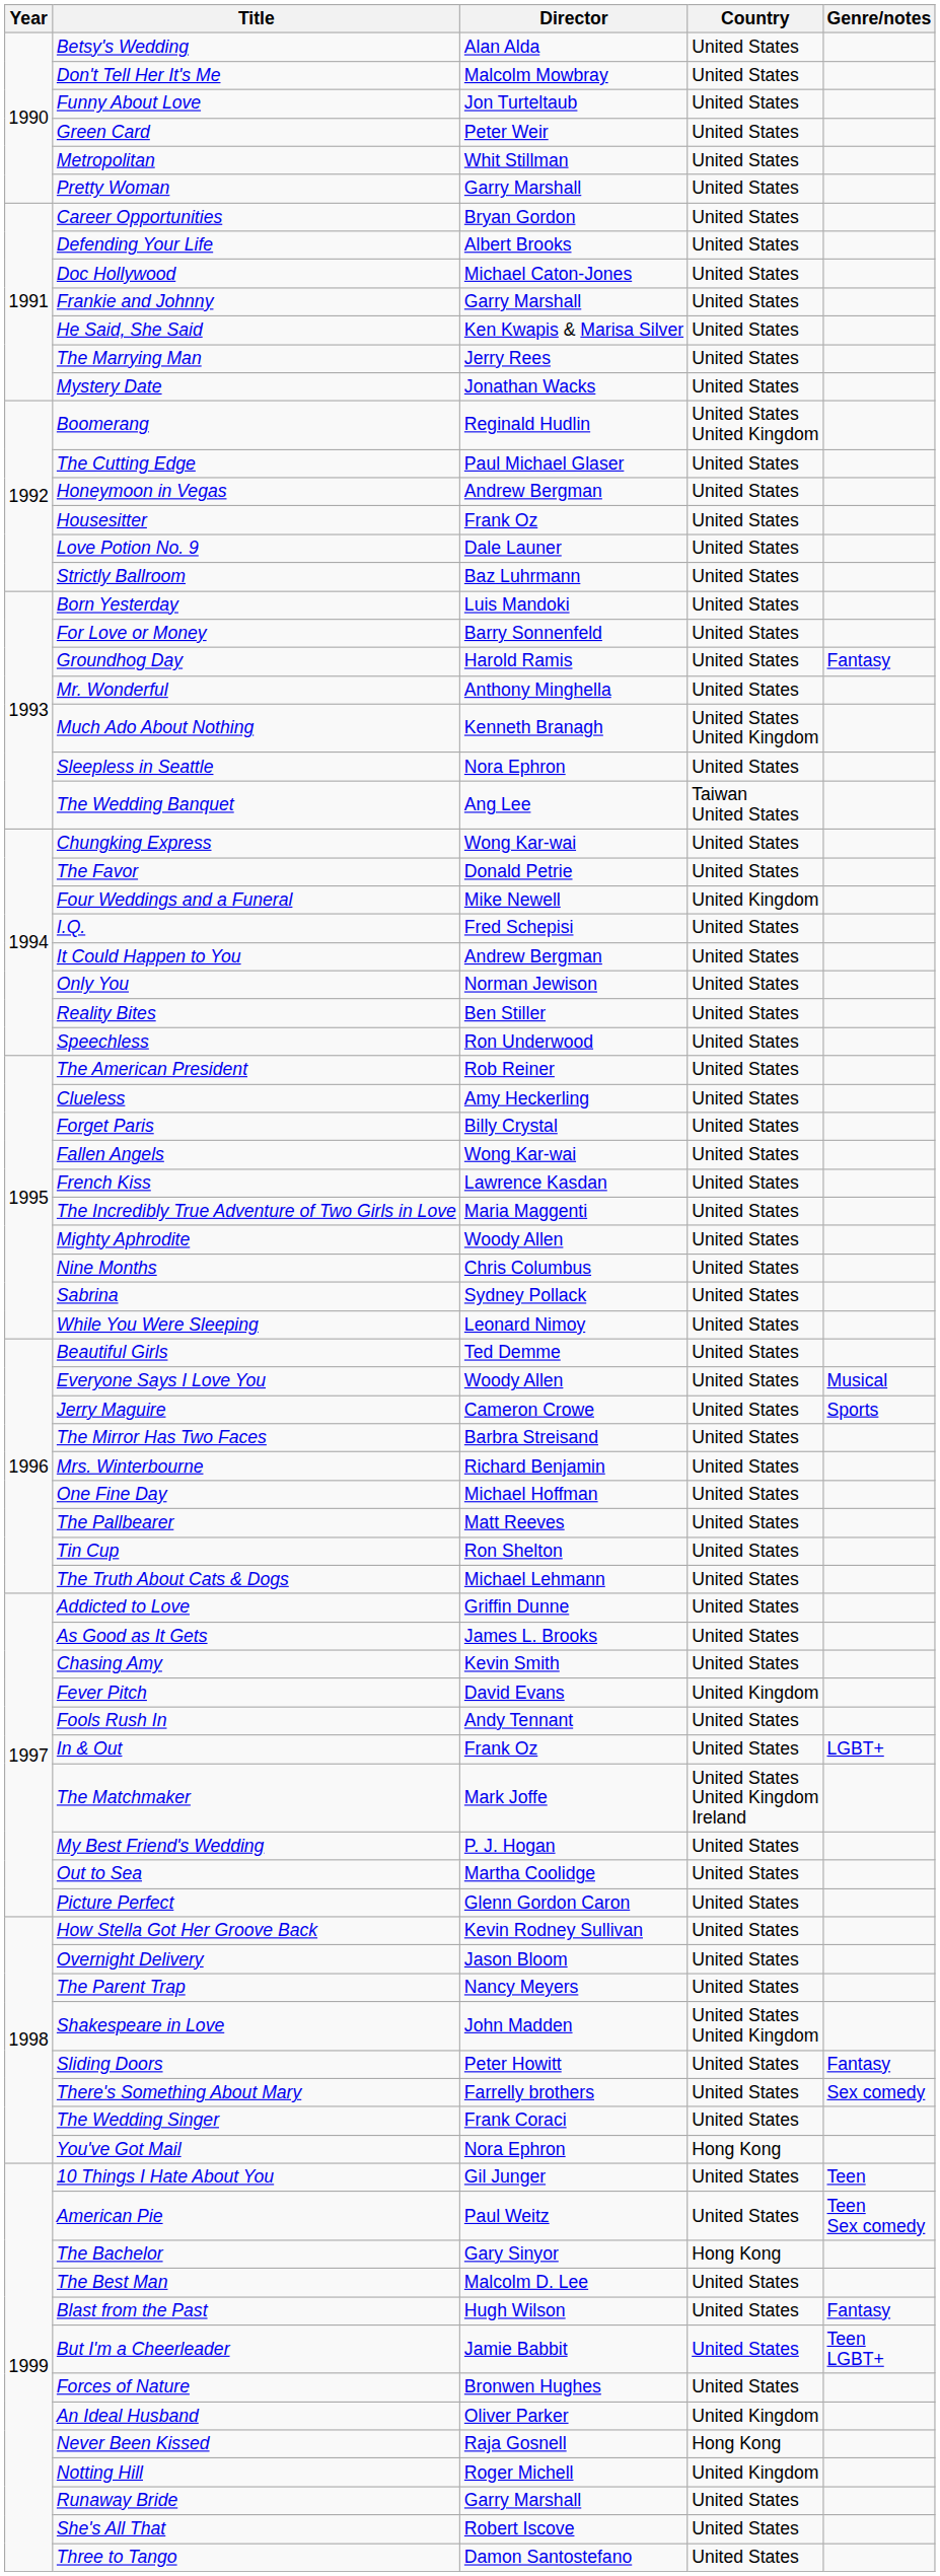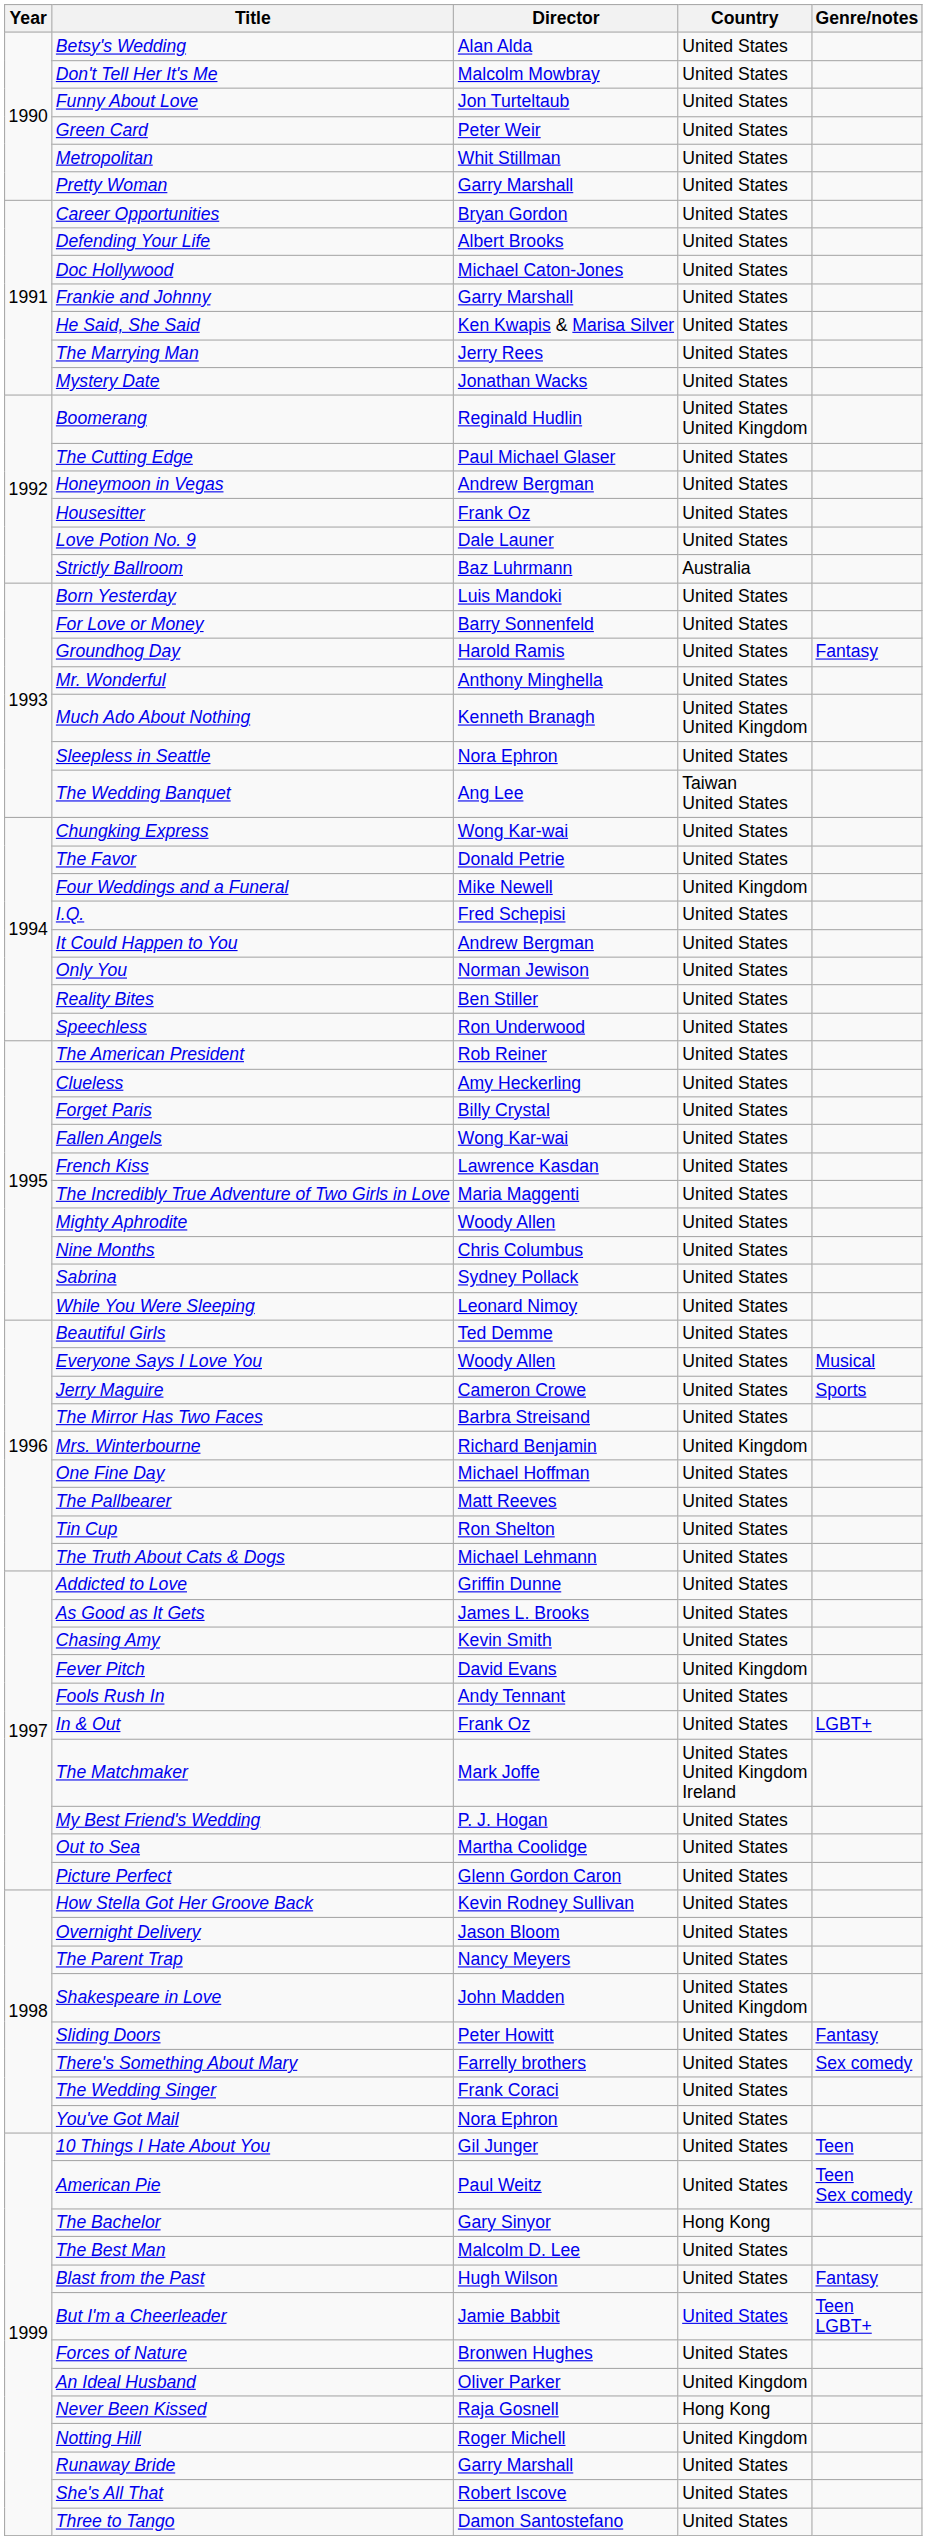 <table class="wikitable sortable sticky-header">
 <tr>
 <th>Year</th>
 <th>Title</th>
 <th>Director</th>
 <th>Country</th>
 <th>Genre/notes</th>
 </tr>
 <tr>
 <td rowspan="6">1990</td>
 <td><em><a href='#'>Betsy's Wedding</a></em></td>
 <td><a href='#'>Alan Alda</a></td>
 <td>United States</td>
 <td></td>
 </tr>
 <tr>
 <td><em><a href='#'>Don't Tell Her It's Me</a></em></td>
 <td><a href='#'>Malcolm Mowbray</a></td>
 <td>United States</td>
 <td></td>
 </tr>
 <tr>
 <td><em><a href='#'>Funny About Love</a></em></td>
 <td><a href='#'>Jon Turteltaub</a></td>
 <td>United States</td>
 <td></td>
 </tr>
 <tr>
 <td><em><a href='#'>Green Card</a></em></td>
 <td><a href='#'>Peter Weir</a></td>
 <td>United States</td>
 <td></td>
 </tr>
 <tr>
 <td><em><a href='#'>Metropolitan</a></em></td>
 <td><a href='#'>Whit Stillman</a></td>
 <td>United States</td>
 <td></td>
 </tr>
 <tr>
 <td><em><a href='#'>Pretty Woman</a></em></td>
 <td><a href='#'>Garry Marshall</a></td>
 <td>United States</td>
 <td></td>
 </tr>
 <tr>
 <td rowspan="7">1991</td>
 <td><em><a href='#'>Career Opportunities</a></em></td>
 <td><a href='#'>Bryan Gordon</a></td>
 <td>United States</td>
 <td></td>
 </tr>
 <tr>
 <td><em><a href='#'>Defending Your Life</a></em></td>
 <td><a href='#'>Albert Brooks</a></td>
 <td>United States</td>
 <td></td>
 </tr>
 <tr>
 <td><em><a href='#'>Doc Hollywood</a></em></td>
 <td><a href='#'>Michael Caton-Jones</a></td>
 <td>United States</td>
 <td></td>
 </tr>
 <tr>
 <td><em><a href='#'>Frankie and Johnny</a></em></td>
 <td><a href='#'>Garry Marshall</a></td>
 <td>United States</td>
 <td></td>
 </tr>
 <tr>
 <td><em><a href='#'>He Said, She Said</a></em></td>
 <td><a href='#'>Ken Kwapis</a> & <a href='#'>Marisa Silver</a></td>
 <td>United States</td>
 <td></td>
 </tr>
 <tr>
 <td><em><a href='#'>The Marrying Man</a></em></td>
 <td><a href='#'>Jerry Rees</a></td>
 <td>United States</td>
 <td></td>
 </tr>
 <tr>
 <td><em><a href='#'>Mystery Date</a></em></td>
 <td><a href='#'>Jonathan Wacks</a></td>
 <td>United States</td>
 <td></td>
 </tr>
 <tr>
 <td rowspan="6">1992</td>
 <td><em><a href='#'>Boomerang</a></em></td>
 <td><a href='#'>Reginald Hudlin</a></td>
 <td>United States<br>United Kingdom</td>
 <td></td>
 </tr>
 <tr>
 <td><em><a href='#'>The Cutting Edge</a></em></td>
 <td><a href='#'>Paul Michael Glaser</a></td>
 <td>United States</td>
 <td></td>
 </tr>
 <tr>
 <td><em><a href='#'>Honeymoon in Vegas</a></em></td>
 <td><a href='#'>Andrew Bergman</a></td>
 <td>United States</td>
 <td></td>
 </tr>
 <tr>
 <td><em><a href='#'>Housesitter</a></em></td>
 <td><a href='#'>Frank Oz</a></td>
 <td>United States</td>
 <td></td>
 </tr>
 <tr>
 <td><em><a href='#'>Love Potion No. 9</a></em></td>
 <td><a href='#'>Dale Launer</a></td>
 <td>United States</td>
 <td></td>
 </tr>
 <tr>
 <td><em><a href='#'>Strictly Ballroom</a></em></td>
 <td><a href='#'>Baz Luhrmann</a></td>
-<td>United States</td>
+<td>Australia</td>
 <td></td>
 </tr>
 <tr>
 <td rowspan="7">1993</td>
 <td><em><a href='#'>Born Yesterday</a></em></td>
 <td><a href='#'>Luis Mandoki</a></td>
 <td>United States</td>
 <td></td>
 </tr>
 <tr>
 <td><em><a href='#'>For Love or Money</a></em></td>
 <td><a href='#'>Barry Sonnenfeld</a></td>
 <td>United States</td>
 <td></td>
 </tr>
 <tr>
 <td><em><a href='#'>Groundhog Day</a></em></td>
 <td><a href='#'>Harold Ramis</a></td>
 <td>United States</td>
 <td><a href='#'>Fantasy</a></td>
 </tr>
 <tr>
 <td><em><a href='#'>Mr. Wonderful</a></em></td>
 <td><a href='#'>Anthony Minghella</a></td>
 <td>United States</td>
 <td></td>
 </tr>
 <tr>
 <td><em><a href='#'>Much Ado About Nothing</a></em></td>
 <td><a href='#'>Kenneth Branagh</a></td>
 <td>United States<br>United Kingdom</td>
 <td></td>
 </tr>
 <tr>
 <td><em><a href='#'>Sleepless in Seattle</a></em></td>
 <td><a href='#'>Nora Ephron</a></td>
 <td>United States</td>
 <td></td>
 </tr>
 <tr>
 <td><em><a href='#'>The Wedding Banquet</a></em></td>
 <td><a href='#'>Ang Lee</a></td>
 <td>Taiwan<br>United States</td>
 <td></td>
 </tr>
 <tr>
 <td rowspan="8">1994</td>
 <td><em><a href='#'>Chungking Express</a></em></td>
 <td><a href='#'>Wong Kar-wai</a></td>
 <td>United States</td>
 <td></td>
 </tr>
 <tr>
 <td><em><a href='#'>The Favor</a></em></td>
 <td><a href='#'>Donald Petrie</a></td>
 <td>United States</td>
 <td></td>
 </tr>
 <tr>
 <td><em><a href='#'>Four Weddings and a Funeral</a></em></td>
 <td><a href='#'>Mike Newell</a></td>
 <td>United Kingdom</td>
 <td></td>
 </tr>
 <tr>
 <td><em><a href='#'>I.Q.</a></em></td>
 <td><a href='#'>Fred Schepisi</a></td>
 <td>United States</td>
 <td></td>
 </tr>
 <tr>
 <td><em><a href='#'>It Could Happen to You</a></em></td>
 <td><a href='#'>Andrew Bergman</a></td>
 <td>United States</td>
 <td></td>
 </tr>
 <tr>
 <td><em><a href='#'>Only You</a></em></td>
 <td><a href='#'>Norman Jewison</a></td>
 <td>United States</td>
 <td></td>
 </tr>
 <tr>
 <td><em><a href='#'>Reality Bites</a></em></td>
 <td><a href='#'>Ben Stiller</a></td>
 <td>United States</td>
 <td></td>
 </tr>
 <tr>
 <td><em><a href='#'>Speechless</a></em></td>
 <td><a href='#'>Ron Underwood</a></td>
 <td>United States</td>
 <td></td>
 </tr>
 <tr>
 <td rowspan="10">1995</td>
 <td><em><a href='#'>The American President</a></em></td>
 <td><a href='#'>Rob Reiner</a></td>
 <td>United States</td>
 <td></td>
 </tr>
 <tr>
 <td><em><a href='#'>Clueless</a></em></td>
 <td><a href='#'>Amy Heckerling</a></td>
 <td>United States</td>
 <td></td>
 </tr>
 <tr>
 <td><em><a href='#'>Forget Paris</a></em></td>
 <td><a href='#'>Billy Crystal</a></td>
 <td>United States</td>
 <td></td>
 </tr>
 <tr>
 <td><em><a href='#'>Fallen Angels</a></em></td>
 <td><a href='#'>Wong Kar-wai</a></td>
 <td>United States</td>
 <td></td>
 </tr>
 <tr>
 <td><em><a href='#'>French Kiss</a></em></td>
 <td><a href='#'>Lawrence Kasdan</a></td>
 <td>United States</td>
 <td></td>
 </tr>
 <tr>
 <td><em><a href='#'>The Incredibly True Adventure of Two Girls in Love</a></em></td>
 <td><a href='#'>Maria Maggenti</a></td>
 <td>United States</td>
 <td></td>
 </tr>
 <tr>
 <td><em><a href='#'>Mighty Aphrodite</a></em></td>
 <td><a href='#'>Woody Allen</a></td>
 <td>United States</td>
 <td></td>
 </tr>
 <tr>
 <td><em><a href='#'>Nine Months</a></em></td>
 <td><a href='#'>Chris Columbus</a></td>
 <td>United States</td>
 <td></td>
 </tr>
 <tr>
 <td><em><a href='#'>Sabrina</a></em></td>
 <td><a href='#'>Sydney Pollack</a></td>
 <td>United States</td>
 <td></td>
 </tr>
 <tr>
 <td><em><a href='#'>While You Were Sleeping</a></em></td>
 <td><a href='#'>Leonard Nimoy</a></td>
 <td>United States</td>
 <td></td>
 </tr>
 <tr>
 <td rowspan="9">1996</td>
 <td><em><a href='#'>Beautiful Girls</a></em></td>
 <td><a href='#'>Ted Demme</a></td>
 <td>United States</td>
 <td></td>
 </tr>
 <tr>
 <td><em><a href='#'>Everyone Says I Love You</a></em></td>
 <td><a href='#'>Woody Allen</a></td>
 <td>United States</td>
 <td><a href='#'>Musical</a></td>
 </tr>
 <tr>
 <td><em><a href='#'>Jerry Maguire</a></em></td>
 <td><a href='#'>Cameron Crowe</a></td>
 <td>United States</td>
 <td><a href='#'>Sports</a></td>
 </tr>
 <tr>
 <td><em><a href='#'>The Mirror Has Two Faces</a></em></td>
 <td><a href='#'>Barbra Streisand</a></td>
 <td>United States</td>
 <td></td>
 </tr>
 <tr>
 <td><em><a href='#'>Mrs. Winterbourne</a></em></td>
 <td><a href='#'>Richard Benjamin</a></td>
-<td>United States</td>
+<td>United Kingdom</td>
 <td></td>
 </tr>
 <tr>
 <td><em><a href='#'>One Fine Day</a></em></td>
 <td><a href='#'>Michael Hoffman</a></td>
 <td>United States</td>
 <td></td>
 </tr>
 <tr>
 <td><em><a href='#'>The Pallbearer</a></em></td>
 <td><a href='#'>Matt Reeves</a></td>
 <td>United States</td>
 <td></td>
 </tr>
 <tr>
 <td><em><a href='#'>Tin Cup</a></em></td>
 <td><a href='#'>Ron Shelton</a></td>
 <td>United States</td>
 <td></td>
 </tr>
 <tr>
 <td><em><a href='#'>The Truth About Cats & Dogs</a></em></td>
 <td><a href='#'>Michael Lehmann</a></td>
 <td>United States</td>
 <td></td>
 </tr>
 <tr>
 <td rowspan="10">1997</td>
 <td><em><a href='#'>Addicted to Love</a></em></td>
 <td><a href='#'>Griffin Dunne</a></td>
 <td>United States</td>
 <td></td>
 </tr>
 <tr>
 <td><em><a href='#'>As Good as It Gets</a></em></td>
 <td><a href='#'>James L. Brooks</a></td>
 <td>United States</td>
 <td></td>
 </tr>
 <tr>
 <td><em><a href='#'>Chasing Amy</a></em></td>
 <td><a href='#'>Kevin Smith</a></td>
 <td>United States</td>
 <td></td>
 </tr>
 <tr>
 <td><em><a href='#'>Fever Pitch</a></em></td>
 <td><a href='#'>David Evans</a></td>
 <td>United Kingdom</td>
 <td></td>
 </tr>
 <tr>
 <td><em><a href='#'>Fools Rush In</a></em></td>
 <td><a href='#'>Andy Tennant</a></td>
 <td>United States</td>
 <td></td>
 </tr>
 <tr>
 <td><em><a href='#'>In & Out</a></em></td>
 <td><a href='#'>Frank Oz</a></td>
 <td>United States</td>
 <td><a href='#'>LGBT+</a></td>
 </tr>
 <tr>
 <td><em><a href='#'>The Matchmaker</a></em></td>
 <td><a href='#'>Mark Joffe</a></td>
 <td>United States<br>United Kingdom<br>Ireland</td>
 <td></td>
 </tr>
 <tr>
 <td><em><a href='#'>My Best Friend's Wedding</a></em></td>
 <td><a href='#'>P. J. Hogan</a></td>
 <td>United States</td>
 <td></td>
 </tr>
 <tr>
 <td><em><a href='#'>Out to Sea</a></em></td>
 <td><a href='#'>Martha Coolidge</a></td>
 <td>United States</td>
 <td></td>
 </tr>
 <tr>
 <td><em><a href='#'>Picture Perfect</a></em></td>
 <td><a href='#'>Glenn Gordon Caron</a></td>
 <td>United States</td>
 <td></td>
 </tr>
 <tr>
 <td rowspan="8">1998</td>
 <td><em><a href='#'>How Stella Got Her Groove Back</a></em></td>
 <td><a href='#'>Kevin Rodney Sullivan</a></td>
 <td>United States</td>
 <td></td>
 </tr>
 <tr>
 <td><em><a href='#'>Overnight Delivery</a></em></td>
 <td><a href='#'>Jason Bloom</a></td>
 <td>United States</td>
 <td></td>
 </tr>
 <tr>
 <td><em><a href='#'>The Parent Trap</a></em></td>
 <td><a href='#'>Nancy Meyers</a></td>
 <td>United States</td>
 <td></td>
 </tr>
 <tr>
 <td><em><a href='#'>Shakespeare in Love</a></em></td>
 <td><a href='#'>John Madden</a></td>
 <td>United States<br>United Kingdom</td>
 <td></td>
 </tr>
 <tr>
 <td><em><a href='#'>Sliding Doors</a></em></td>
 <td><a href='#'>Peter Howitt</a></td>
 <td>United States</td>
 <td><a href='#'>Fantasy</a></td>
 </tr>
 <tr>
 <td><em><a href='#'>There's Something About Mary</a></em></td>
 <td><a href='#'>Farrelly brothers</a></td>
 <td>United States</td>
 <td><a href='#'>Sex comedy</a></td>
 </tr>
 <tr>
 <td><em><a href='#'>The Wedding Singer</a></em></td>
 <td><a href='#'>Frank Coraci</a></td>
 <td>United States</td>
 <td></td>
 </tr>
 <tr>
 <td><em><a href='#'>You've Got Mail</a></em></td>
 <td><a href='#'>Nora Ephron</a></td>
-<td>Hong Kong</td>
+<td>United States</td>
 <td></td>
 </tr>
 <tr>
 <td rowspan="13">1999</td>
 <td><em><a href='#'>10 Things I Hate About You</a></em></td>
 <td><a href='#'>Gil Junger</a></td>
 <td>United States</td>
 <td><a href='#'>Teen</a></td>
 </tr>
 <tr>
 <td><em><a href='#'>American Pie</a></em></td>
 <td><a href='#'>Paul Weitz</a></td>
 <td>United States</td>
 <td><a href='#'>Teen</a><br><a href='#'>Sex comedy</a></td>
 </tr>
 <tr>
 <td><em><a href='#'>The Bachelor</a></em></td>
 <td><a href='#'>Gary Sinyor</a></td>
 <td>Hong Kong</td>
 <td></td>
 </tr>
 <tr>
 <td><em><a href='#'>The Best Man</a></em></td>
 <td><a href='#'>Malcolm D. Lee</a></td>
 <td>United States</td>
 <td></td>
 </tr>
 <tr>
 <td><em><a href='#'>Blast from the Past</a></em></td>
 <td><a href='#'>Hugh Wilson</a></td>
 <td>United States</td>
 <td><a href='#'>Fantasy</a></td>
 </tr>
 <tr>
 <td><em><a href='#'>But I'm a Cheerleader</a></em></td>
 <td><a href='#'>Jamie Babbit</a></td>
 <td><a href='#'>United States</a></td>
 <td><a href='#'>Teen</a><br><a href='#'>LGBT+</a></td>
 </tr>
 <tr>
 <td><em><a href='#'>Forces of Nature</a></em></td>
 <td><a href='#'>Bronwen Hughes</a></td>
 <td>United States</td>
 <td></td>
 </tr>
 <tr>
 <td><em><a href='#'>An Ideal Husband</a></em></td>
 <td><a href='#'>Oliver Parker</a></td>
 <td>United Kingdom</td>
 <td></td>
 </tr>
 <tr>
 <td><em><a href='#'>Never Been Kissed</a></em></td>
 <td><a href='#'>Raja Gosnell</a></td>
 <td>Hong Kong</td>
 <td></td>
 </tr>
 <tr>
 <td><em><a href='#'>Notting Hill</a></em></td>
 <td><a href='#'>Roger Michell</a></td>
 <td>United Kingdom</td>
 <td></td>
 </tr>
 <tr>
 <td><em><a href='#'>Runaway Bride</a></em></td>
 <td><a href='#'>Garry Marshall</a></td>
 <td>United States</td>
 <td></td>
 </tr>
 <tr>
 <td><em><a href='#'>She's All That</a></em></td>
 <td><a href='#'>Robert Iscove</a></td>
 <td>United States</td>
 <td></td>
 </tr>
 <tr>
 <td><em><a href='#'>Three to Tango</a></em></td>
 <td><a href='#'>Damon Santostefano</a></td>
 <td>United States</td>
 <td></td>
 </tr>
 </table>
